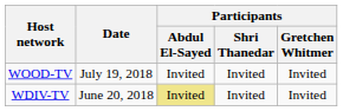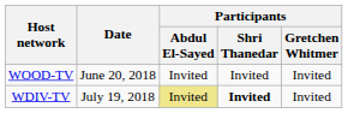 <table class="wikitable">
 <tr>
 <th rowspan="2">Host<br>network</th>
 <th rowspan="2">Date</th>
 <th colspan="5">Participants</th>
 </tr>
 <tr>
 <th>Abdul<br>El-Sayed</th>
 <th>Shri<br>Thanedar</th>
 <th>Gretchen<br>Whitmer</th>
 </tr>
 <tr>
 <td align=center><a href='#'>WOOD-TV</a></td>
-<td align=center>July 19, 2018</td>
+<td align=center>June 20, 2018</td>
 <td align=center>Invited</td>
 <td align=center>Invited</td>
 <td align=center>Invited</td>
 </tr>
 <tr>
 <td align=center><a href='#'>WDIV-TV</a></td>
-<td align=center>June 20, 2018</td>
+<td align=center>July 19, 2018</td>
 <td align=center style="background: khaki;">Invited</td>
-<td align=center>Invited</td>
+<td align=center><strong>Invited</strong></td>
 <td align=center>Invited</td>
 </tr>
 </table>
